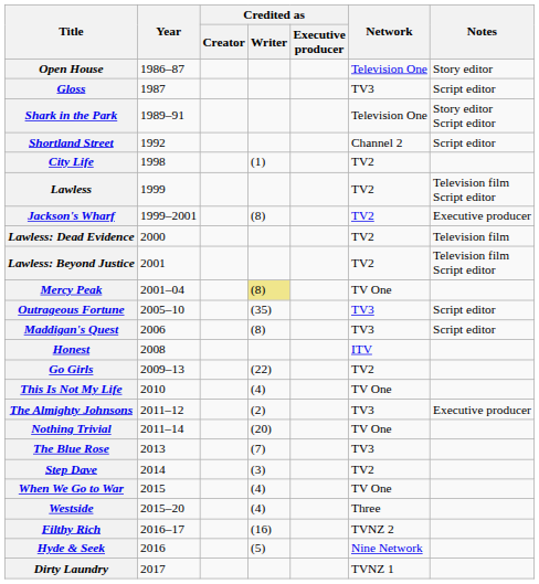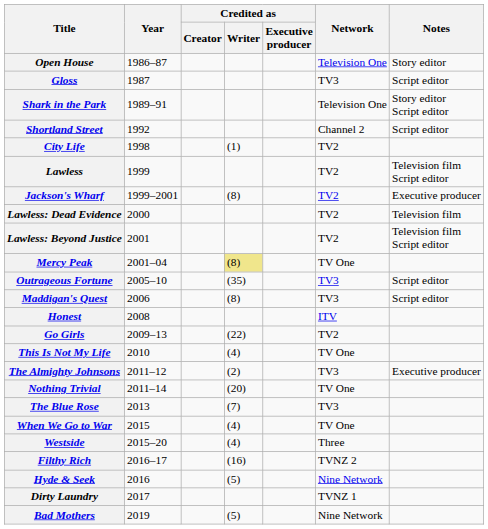 <table class="wikitable plainrowheaders sortable">
 <tr>
 <th rowspan="2" scope="col">Title</th>
 <th rowspan="2" scope="col">Year</th>
 <th colspan="3" scope="col">Credited as</th>
 <th rowspan="2" scope="col">Network</th>
 <th rowspan="2" scope="col" class="unsortable">Notes</th>
 </tr>
 <tr>
 <th>Creator</th>
 <th>Writer</th>
 <th>Executive<br>producer</th>
 </tr>
 <tr>
 <th scope=row><em>Open House</em></th>
 <td>1986–87</td>
 <td></td>
 <td></td>
 <td></td>
 <td><a href='#'>Television One</a></td>
 <td>Story editor</td>
 </tr>
 <tr>
 <th scope=row><em><a href='#'>Gloss</a></em></th>
 <td>1987</td>
 <td></td>
 <td></td>
 <td></td>
 <td>TV3</td>
 <td>Script editor</td>
 </tr>
 <tr>
 <th scope=row><em><a href='#'>Shark in the Park</a></em></th>
 <td>1989–91</td>
 <td></td>
 <td></td>
 <td></td>
 <td>Television One</td>
 <td>Story editor<br>Script editor</td>
 </tr>
 <tr>
 <th scope=row><em><a href='#'>Shortland Street</a></em></th>
 <td>1992</td>
 <td></td>
 <td></td>
 <td></td>
 <td>Channel 2</td>
 <td>Script editor</td>
 </tr>
 <tr>
 <th scope=row><em><a href='#'>City Life</a></em></th>
 <td>1998</td>
 <td></td>
 <td> (1)</td>
 <td></td>
 <td>TV2</td>
 <td></td>
 </tr>
 <tr>
 <th scope=row><em>Lawless</em></th>
 <td>1999</td>
 <td></td>
 <td></td>
 <td></td>
 <td>TV2</td>
 <td>Television film<br>Script editor</td>
 </tr>
 <tr>
 <th scope=row><em><a href='#'>Jackson's Wharf</a></em></th>
 <td>1999–2001</td>
 <td></td>
 <td> (8)</td>
 <td></td>
 <td><a href='#'>TV2</a></td>
 <td>Executive producer </td>
 </tr>
 <tr>
 <th scope=row><em>Lawless: Dead Evidence</em></th>
 <td>2000</td>
 <td></td>
 <td></td>
 <td></td>
 <td>TV2</td>
 <td>Television film</td>
 </tr>
 <tr>
 <th scope=row><em>Lawless: Beyond Justice</em></th>
 <td>2001</td>
 <td></td>
 <td></td>
 <td></td>
 <td>TV2</td>
 <td>Television film<br>Script editor</td>
 </tr>
 <tr>
 <th scope=row><em><a href='#'>Mercy Peak</a></em></th>
 <td>2001–04</td>
 <td></td>
 <td style="background: khaki;"> (8)</td>
 <td></td>
 <td>TV One</td>
 <td></td>
 </tr>
 <tr>
 <th scope=row><em><a href='#'>Outrageous Fortune</a></em></th>
 <td>2005–10</td>
 <td></td>
 <td> (35)</td>
 <td></td>
 <td><a href='#'>TV3</a></td>
 <td>Script editor </td>
 </tr>
 <tr>
 <th scope=row><em><a href='#'>Maddigan's Quest</a></em></th>
 <td>2006</td>
 <td></td>
 <td> (8)</td>
 <td></td>
 <td>TV3</td>
 <td>Script editor</td>
 </tr>
 <tr>
 <th scope=row><em><a href='#'>Honest</a></em></th>
 <td>2008</td>
 <td></td>
 <td></td>
 <td></td>
 <td><a href='#'>ITV</a></td>
 <td></td>
 </tr>
 <tr>
 <th scope=row><em><a href='#'>Go Girls</a></em></th>
 <td>2009–13</td>
 <td></td>
 <td> (22)</td>
 <td></td>
 <td>TV2</td>
 <td></td>
 </tr>
 <tr>
 <th scope=row><em><a href='#'>This Is Not My Life</a></em></th>
 <td>2010</td>
 <td></td>
 <td> (4)</td>
 <td></td>
 <td>TV One</td>
 <td></td>
 </tr>
 <tr>
 <th scope=row><em><a href='#'>The Almighty Johnsons</a></em></th>
 <td>2011–12</td>
 <td></td>
 <td> (2)</td>
 <td></td>
 <td>TV3</td>
 <td>Executive producer </td>
 </tr>
 <tr>
 <th scope=row><em><a href='#'>Nothing Trivial</a></em></th>
 <td>2011–14</td>
 <td></td>
 <td> (20)</td>
 <td></td>
 <td>TV One</td>
 <td></td>
 </tr>
 <tr>
 <th scope=row><em><a href='#'>The Blue Rose</a></em></th>
 <td>2013</td>
 <td></td>
 <td> (7)</td>
 <td></td>
 <td>TV3</td>
 <td></td>
 </tr>
 <tr>
-<th scope=row><em><a href='#'>Step Dave</a></em></th>
-<td>2014</td>
-<td></td>
-<td> (3)</td>
-<td></td>
-<td>TV2</td>
-<td></td>
-</tr>
-<tr>
 <th scope=row><em><a href='#'>When We Go to War</a></em></th>
 <td>2015</td>
 <td></td>
 <td> (4)</td>
 <td></td>
 <td>TV One</td>
 <td></td>
 </tr>
 <tr>
 <th scope=row><em><a href='#'>Westside</a></em></th>
 <td>2015–20</td>
 <td></td>
 <td> (4)</td>
 <td></td>
 <td>Three</td>
 <td></td>
 </tr>
 <tr>
 <th scope=row><em><a href='#'>Filthy Rich</a></em></th>
 <td>2016–17</td>
 <td></td>
 <td> (16)</td>
 <td></td>
 <td>TVNZ 2</td>
 <td></td>
 </tr>
 <tr>
 <th scope=row><em><a href='#'>Hyde & Seek</a></em></th>
 <td>2016</td>
 <td></td>
 <td> (5)</td>
 <td></td>
 <td><a href='#'>Nine Network</a></td>
 <td></td>
 </tr>
 <tr>
 <th scope=row><em>Dirty Laundry</em></th>
 <td>2017</td>
 <td></td>
 <td></td>
 <td></td>
 <td>TVNZ 1</td>
 <td></td>
 </tr>
+<tr>
+<th scope=row><em><a href='#'>Bad Mothers</a></em></th>
+<td>2019</td>
+<td></td>
+<td> (5)</td>
+<td></td>
+<td>Nine Network</td>
+<td></td>
+</tr>
 </table>
